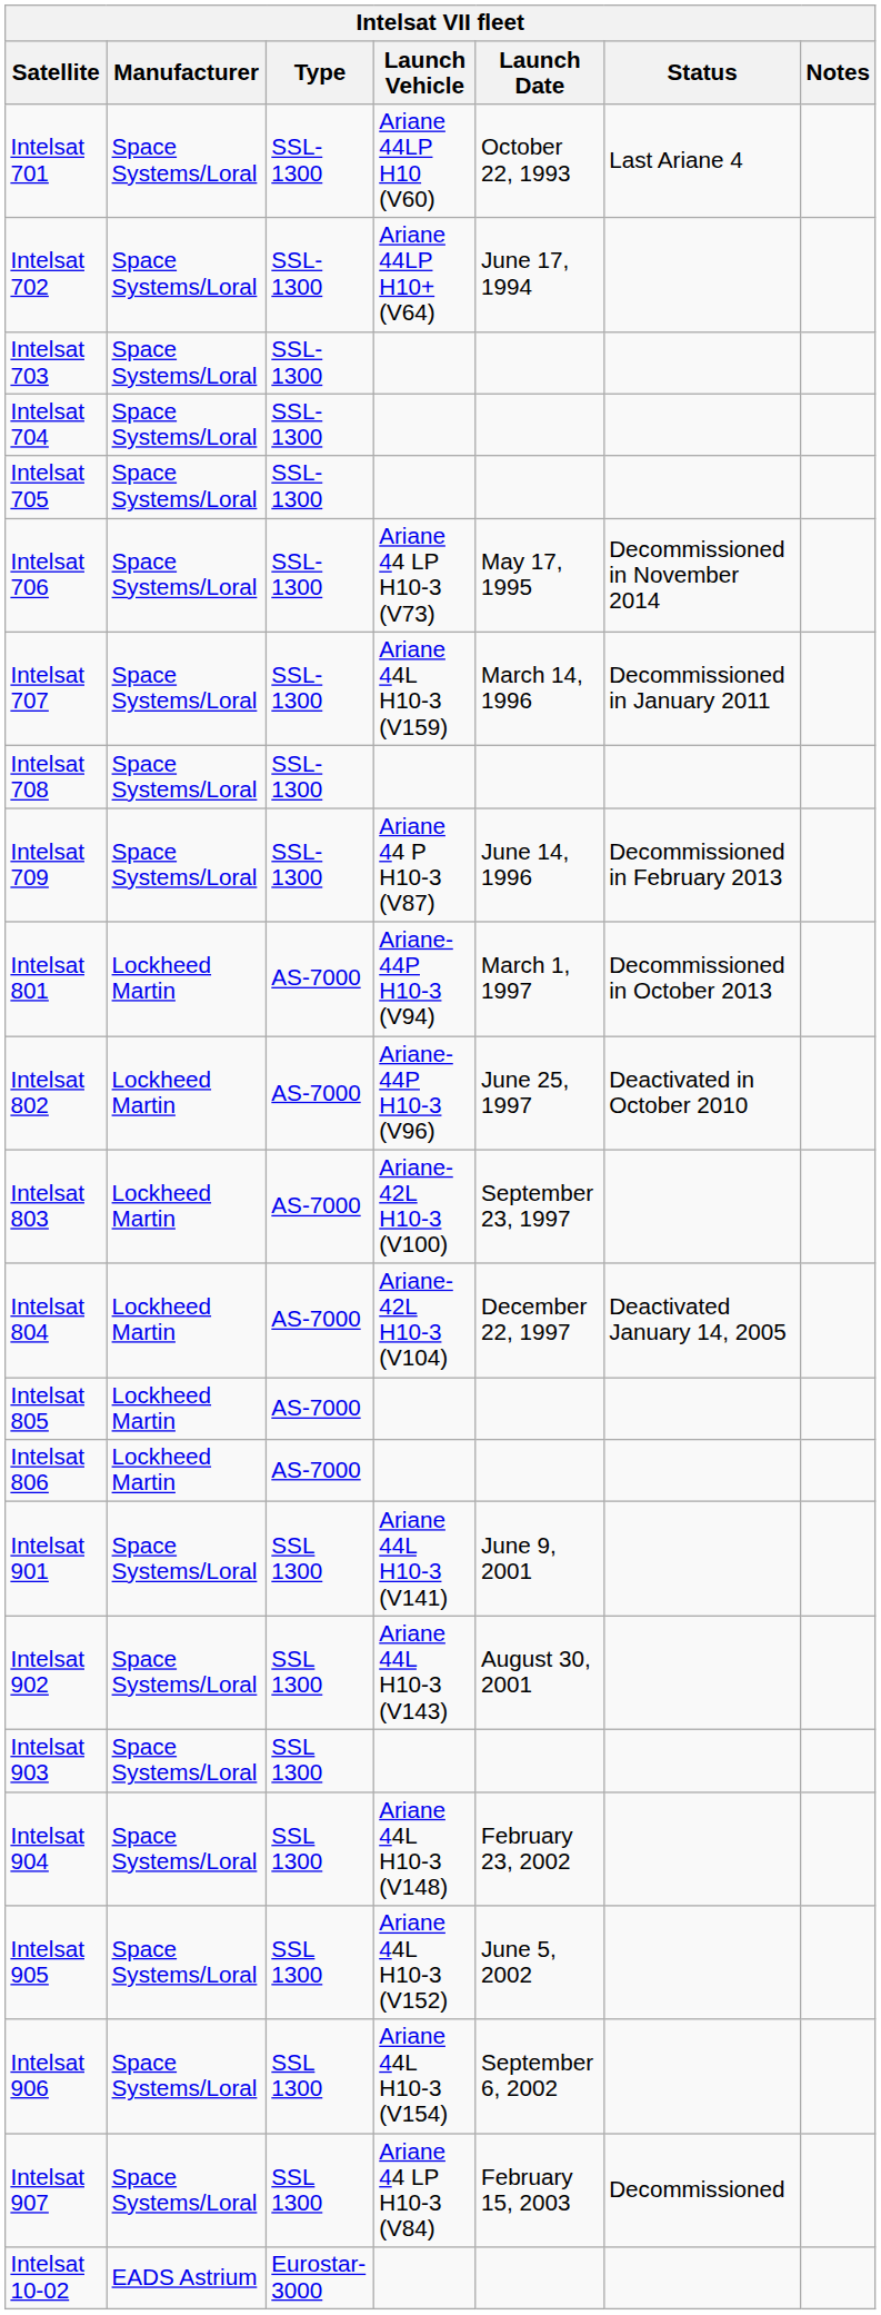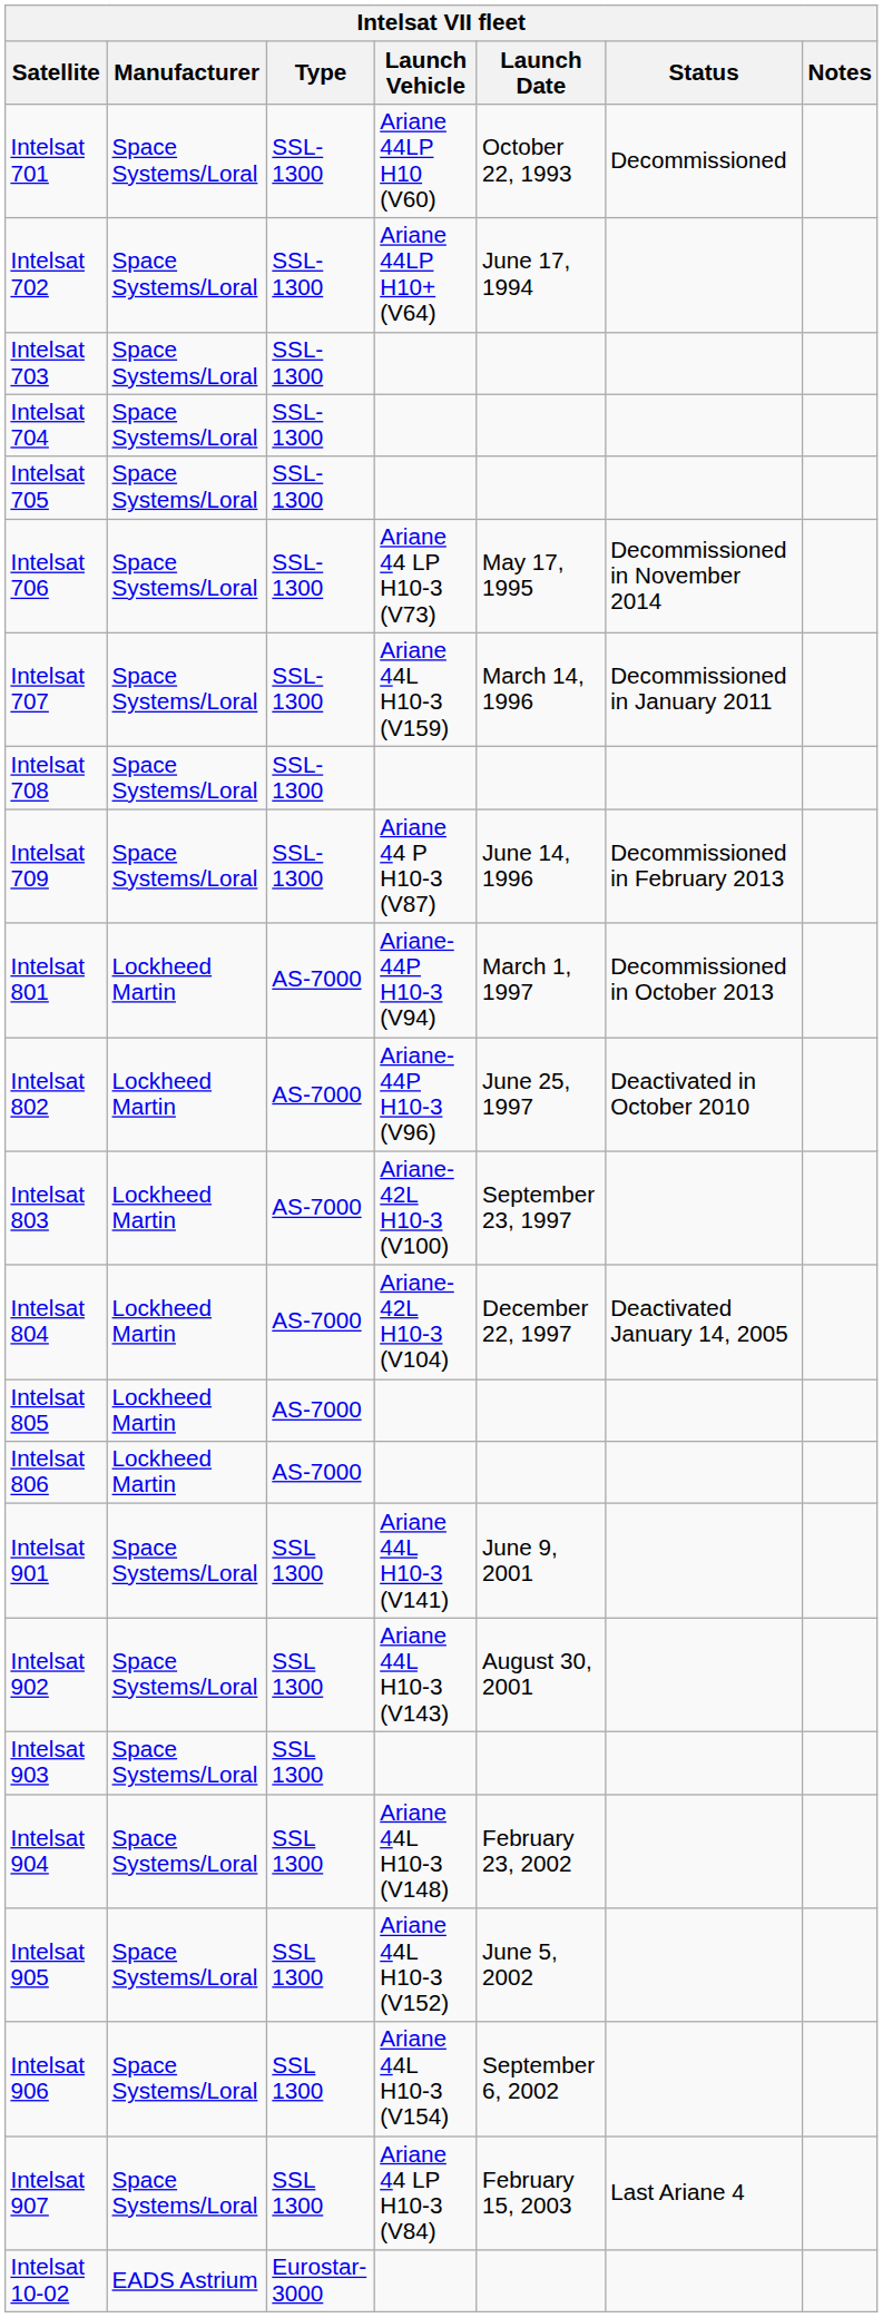 <table class="wikitable">
 <tr>
 <th colspan="7">Intelsat VII fleet</th>
 </tr>
 <tr>
 <th>Satellite</th>
 <th>Manufacturer</th>
 <th>Type</th>
 <th>Launch Vehicle</th>
 <th>Launch Date</th>
 <th>Status</th>
 <th>Notes</th>
 </tr>
 <tr>
 <td><a href='#'>Intelsat 701</a></td>
 <td><a href='#'>Space Systems/Loral</a></td>
 <td><a href='#'>SSL-1300</a></td>
 <td><a href='#'>Ariane 44LP H10</a> (V60)</td>
 <td>October 22, 1993</td>
-<td>Last Ariane 4</td>
+<td>Decommissioned</td>
 <td></td>
 </tr>
 <tr>
 <td><a href='#'>Intelsat 702</a></td>
 <td><a href='#'>Space Systems/Loral</a></td>
 <td><a href='#'>SSL-1300</a></td>
 <td><a href='#'>Ariane 44LP H10+</a> (V64)</td>
 <td>June 17, 1994</td>
 <td></td>
 <td></td>
 </tr>
 <tr>
 <td><a href='#'>Intelsat 703</a></td>
 <td><a href='#'>Space Systems/Loral</a></td>
 <td><a href='#'>SSL-1300</a></td>
 <td></td>
 <td></td>
 <td></td>
 <td></td>
 </tr>
 <tr>
 <td><a href='#'>Intelsat 704</a></td>
 <td><a href='#'>Space Systems/Loral</a></td>
 <td><a href='#'>SSL-1300</a></td>
 <td></td>
 <td></td>
 <td></td>
 <td></td>
 </tr>
 <tr>
 <td><a href='#'>Intelsat 705</a></td>
 <td><a href='#'>Space Systems/Loral</a></td>
 <td><a href='#'>SSL-1300</a></td>
 <td></td>
 <td></td>
 <td></td>
 <td></td>
 </tr>
 <tr>
 <td><a href='#'>Intelsat 706</a></td>
 <td><a href='#'>Space Systems/Loral</a></td>
 <td><a href='#'>SSL-1300</a></td>
 <td><a href='#'>Ariane 4</a>4 LP H10-3 (V73)</td>
 <td>May 17, 1995</td>
 <td>Decommissioned in November 2014</td>
 <td></td>
 </tr>
 <tr>
 <td><a href='#'>Intelsat 707</a></td>
 <td><a href='#'>Space Systems/Loral</a></td>
 <td><a href='#'>SSL-1300</a></td>
 <td><a href='#'>Ariane 4</a>4L H10-3 (V159)</td>
 <td>March 14, 1996</td>
 <td>Decommissioned in January 2011</td>
 <td></td>
 </tr>
 <tr>
 <td><a href='#'>Intelsat 708</a></td>
 <td><a href='#'>Space Systems/Loral</a></td>
 <td><a href='#'>SSL-1300</a></td>
 <td></td>
 <td></td>
 <td></td>
 <td></td>
 </tr>
 <tr>
 <td><a href='#'>Intelsat 709</a></td>
 <td><a href='#'>Space Systems/Loral</a></td>
 <td><a href='#'>SSL-1300</a></td>
 <td><a href='#'>Ariane 4</a>4 P H10-3 (V87)</td>
 <td>June 14, 1996</td>
 <td>Decommissioned in February 2013</td>
 <td></td>
 </tr>
 <tr>
 <td><a href='#'>Intelsat 801</a></td>
 <td><a href='#'>Lockheed Martin</a></td>
 <td><a href='#'>AS-7000</a></td>
 <td><a href='#'>Ariane-44P H10-3</a> (V94)</td>
 <td>March 1, 1997</td>
 <td>Decommissioned in October 2013</td>
 <td></td>
 </tr>
 <tr>
 <td><a href='#'>Intelsat 802</a></td>
 <td><a href='#'>Lockheed Martin</a></td>
 <td><a href='#'>AS-7000</a></td>
 <td><a href='#'>Ariane-44P H10-3</a> (V96)</td>
 <td>June 25, 1997</td>
 <td>Deactivated in October 2010</td>
 <td></td>
 </tr>
 <tr>
 <td><a href='#'>Intelsat 803</a></td>
 <td><a href='#'>Lockheed Martin</a></td>
 <td><a href='#'>AS-7000</a></td>
 <td><a href='#'>Ariane-42L H10-3</a> (V100)</td>
 <td>September 23, 1997</td>
 <td></td>
 <td></td>
 </tr>
 <tr>
 <td><a href='#'>Intelsat 804</a></td>
 <td><a href='#'>Lockheed Martin</a></td>
 <td><a href='#'>AS-7000</a></td>
 <td><a href='#'>Ariane-42L H10-3</a> (V104)</td>
 <td>December 22, 1997</td>
 <td>Deactivated January 14, 2005</td>
 <td></td>
 </tr>
 <tr>
 <td><a href='#'>Intelsat 805</a></td>
 <td><a href='#'>Lockheed Martin</a></td>
 <td><a href='#'>AS-7000</a></td>
 <td></td>
 <td></td>
 <td></td>
 <td></td>
 </tr>
 <tr>
 <td><a href='#'>Intelsat 806</a></td>
 <td><a href='#'>Lockheed Martin</a></td>
 <td><a href='#'>AS-7000</a></td>
 <td></td>
 <td></td>
 <td></td>
 <td></td>
 </tr>
 <tr>
 <td><a href='#'>Intelsat 901</a></td>
 <td><a href='#'>Space Systems/Loral</a></td>
 <td><a href='#'>SSL 1300</a></td>
 <td><a href='#'>Ariane 44L</a> <a href='#'>H10-3</a> (V141)</td>
 <td>June 9, 2001</td>
 <td></td>
 <td></td>
 </tr>
 <tr>
 <td><a href='#'>Intelsat 902</a></td>
 <td><a href='#'>Space Systems/Loral</a></td>
 <td><a href='#'>SSL 1300</a></td>
 <td><a href='#'>Ariane 44L</a> H10-3 (V143)</td>
 <td>August 30, 2001</td>
 <td></td>
 <td></td>
 </tr>
 <tr>
 <td><a href='#'>Intelsat 903</a></td>
 <td><a href='#'>Space Systems/Loral</a></td>
 <td><a href='#'>SSL 1300</a></td>
 <td></td>
 <td></td>
 <td></td>
 <td></td>
 </tr>
 <tr>
 <td><a href='#'>Intelsat 904</a></td>
 <td><a href='#'>Space Systems/Loral</a></td>
 <td><a href='#'>SSL 1300</a></td>
 <td><a href='#'>Ariane 4</a>4L H10-3 (V148)</td>
 <td>February 23, 2002</td>
 <td></td>
 <td></td>
 </tr>
 <tr>
 <td><a href='#'>Intelsat 905</a></td>
 <td><a href='#'>Space Systems/Loral</a></td>
 <td><a href='#'>SSL 1300</a></td>
 <td><a href='#'>Ariane 4</a>4L H10-3 (V152)</td>
 <td>June 5, 2002</td>
 <td></td>
 <td></td>
 </tr>
 <tr>
 <td><a href='#'>Intelsat 906</a></td>
 <td><a href='#'>Space Systems/Loral</a></td>
 <td><a href='#'>SSL 1300</a></td>
 <td><a href='#'>Ariane 4</a>4L H10-3 (V154)</td>
 <td>September 6, 2002</td>
 <td></td>
 <td></td>
 </tr>
 <tr>
 <td><a href='#'>Intelsat 907</a></td>
 <td><a href='#'>Space Systems/Loral</a></td>
 <td><a href='#'>SSL 1300</a></td>
 <td><a href='#'>Ariane 4</a>4 LP H10-3 (V84)</td>
 <td>February 15, 2003</td>
-<td>Decommissioned</td>
+<td>Last Ariane 4</td>
 <td></td>
 </tr>
 <tr>
 <td><a href='#'>Intelsat 10-02</a></td>
 <td><a href='#'>EADS Astrium</a></td>
 <td><a href='#'>Eurostar-3000</a></td>
 <td></td>
 <td></td>
 <td></td>
 <td></td>
 </tr>
 </table>
